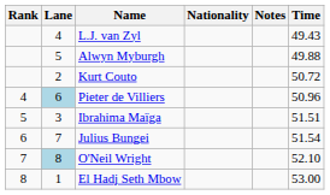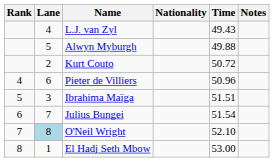 <table class="wikitable sortable" style="text-align:center">
 <tr>
 <th>Rank</th>
 <th>Lane</th>
 <th>Name</th>
 <th>Nationality</th>
+<th>Time</th>
 <th>Notes</th>
-<th>Time</th>
 </tr>
 <tr>
 <td></td>
 <td>4</td>
 <td align=left><a href='#'>L.J. van Zyl</a></td>
 <td align=left></td>
+<td>49.43</td>
 <td></td>
-<td>49.43</td>
 </tr>
 <tr>
 <td></td>
 <td>5</td>
 <td align=left><a href='#'>Alwyn Myburgh</a></td>
 <td align=left></td>
+<td>49.88</td>
 <td></td>
-<td>49.88</td>
 </tr>
 <tr>
 <td></td>
 <td>2</td>
 <td align=left><a href='#'>Kurt Couto</a></td>
 <td align=left></td>
+<td>50.72</td>
 <td></td>
-<td>50.72</td>
 </tr>
 <tr>
 <td>4</td>
-<td style="background: lightblue;">6</td>
+<td>6</td>
 <td align=left><a href='#'>Pieter de Villiers</a></td>
 <td align=left></td>
+<td>50.96</td>
 <td></td>
-<td>50.96</td>
 </tr>
 <tr>
 <td>5</td>
 <td>3</td>
 <td align=left><a href='#'>Ibrahima Maïga</a></td>
 <td align=left></td>
+<td>51.51</td>
 <td></td>
-<td>51.51</td>
 </tr>
 <tr>
 <td>6</td>
 <td>7</td>
 <td align=left><a href='#'>Julius Bungei</a></td>
 <td align=left></td>
+<td>51.54</td>
 <td></td>
-<td>51.54</td>
 </tr>
 <tr>
 <td>7</td>
 <td style="background: lightblue;">8</td>
 <td align=left><a href='#'>O'Neil Wright</a></td>
 <td align=left></td>
+<td>52.10</td>
 <td></td>
-<td>52.10</td>
 </tr>
 <tr>
 <td>8</td>
 <td>1</td>
 <td align=left><a href='#'>El Hadj Seth Mbow</a></td>
 <td align=left></td>
+<td>53.00</td>
 <td></td>
-<td>53.00</td>
 </tr>
 </table>
